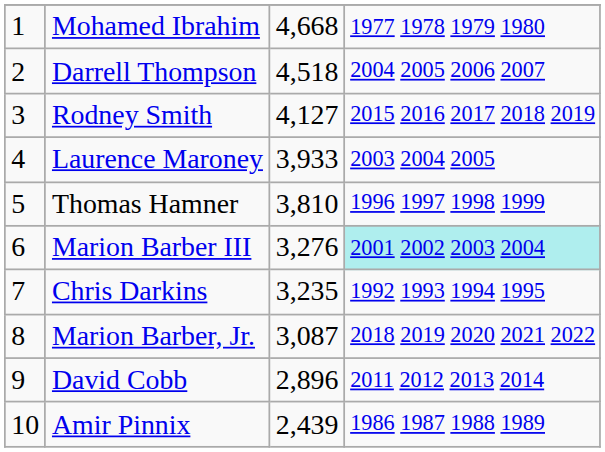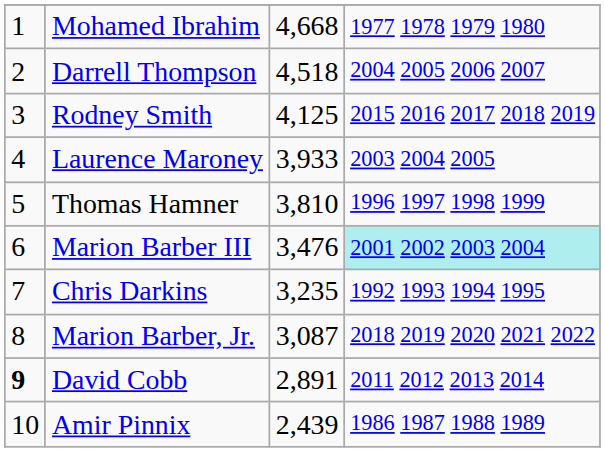 <table class="wikitable">
 <tr>
 </tr>
 <tr>
 <td>1</td>
 <td><a href='#'>Mohamed Ibrahim</a></td>
 <td>4,668</td>
 <td style="font-size:80%;"><a href='#'>1977</a> <a href='#'>1978</a> <a href='#'>1979</a> <a href='#'>1980</a></td>
 </tr>
 <tr>
 <td>2</td>
 <td><a href='#'>Darrell Thompson</a></td>
 <td>4,518</td>
 <td style="font-size:80%;"><a href='#'>2004</a> <a href='#'>2005</a> <a href='#'>2006</a> <a href='#'>2007</a></td>
 </tr>
 <tr>
 <td>3</td>
 <td><a href='#'>Rodney Smith</a></td>
-<td>4,127</td>
+<td>4,125</td>
 <td style="font-size:80%;"><a href='#'>2015</a> <a href='#'>2016</a> <a href='#'>2017</a> <a href='#'>2018</a> <a href='#'>2019</a></td>
 </tr>
 <tr>
 <td>4</td>
 <td><a href='#'>Laurence Maroney</a></td>
 <td>3,933</td>
 <td style="font-size:80%;"><a href='#'>2003</a> <a href='#'>2004</a> <a href='#'>2005</a></td>
 </tr>
 <tr>
 <td>5</td>
 <td>Thomas Hamner</td>
 <td>3,810</td>
 <td style="font-size:80%;"><a href='#'>1996</a> <a href='#'>1997</a> <a href='#'>1998</a> <a href='#'>1999</a></td>
 </tr>
 <tr>
 <td>6</td>
 <td><a href='#'>Marion Barber III</a></td>
-<td>3,276</td>
+<td>3,476</td>
 <td style="background: paleturquoise; font-size:80%;"><a href='#'>2001</a> <a href='#'>2002</a> <a href='#'>2003</a> <a href='#'>2004</a></td>
 </tr>
 <tr>
 <td>7</td>
 <td><a href='#'>Chris Darkins</a></td>
 <td>3,235</td>
 <td style="font-size:80%;"><a href='#'>1992</a> <a href='#'>1993</a> <a href='#'>1994</a> <a href='#'>1995</a></td>
 </tr>
 <tr>
 <td>8</td>
 <td><a href='#'>Marion Barber, Jr.</a></td>
 <td>3,087</td>
 <td style="font-size:80%;"><a href='#'>2018</a> <a href='#'>2019</a> <a href='#'>2020</a> <a href='#'>2021</a> <a href='#'>2022</a></td>
 </tr>
 <tr>
-<td>9</td>
+<td><strong>9</strong></td>
 <td><a href='#'>David Cobb</a></td>
-<td>2,896</td>
+<td>2,891</td>
 <td style="font-size:80%;"><a href='#'>2011</a> <a href='#'>2012</a> <a href='#'>2013</a> <a href='#'>2014</a></td>
 </tr>
 <tr>
 <td>10</td>
 <td><a href='#'>Amir Pinnix</a></td>
 <td>2,439</td>
 <td style="font-size:80%;"><a href='#'>1986</a> <a href='#'>1987</a> <a href='#'>1988</a> <a href='#'>1989</a></td>
 </tr>
 </table>
